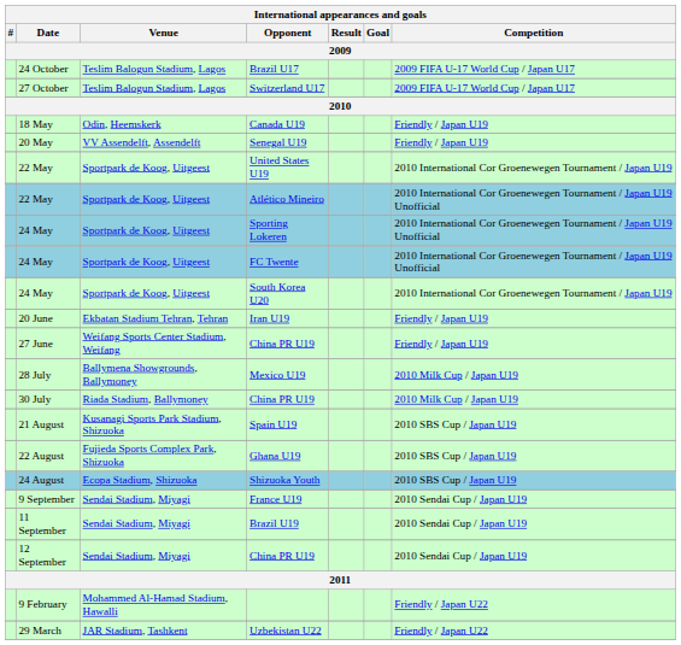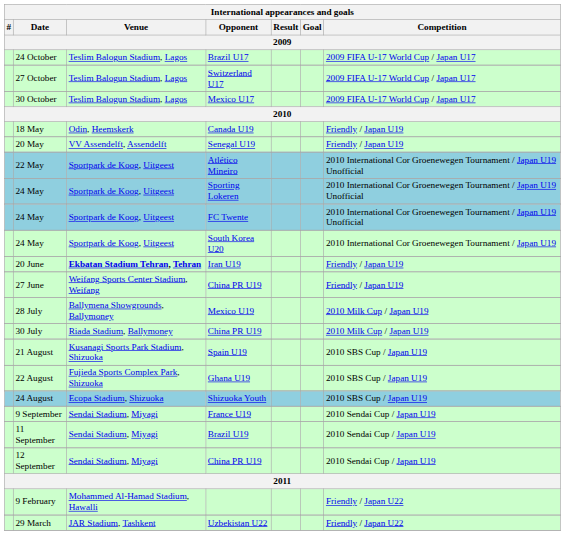 <table class="wikitable collapsible collapsed" style="font-size:90%">
 <tr>
 <th colspan="7"><strong>International appearances and goals</strong></th>
 </tr>
 <tr>
 <th>#</th>
 <th>Date</th>
 <th>Venue</th>
 <th>Opponent</th>
 <th>Result</th>
 <th>Goal</th>
 <th>Competition</th>
 </tr>
 <tr>
 <th colspan="7"><strong>2009</strong></th>
 </tr>
 <tr style="background:#cfc;">
 <td></td>
 <td>24 October</td>
 <td><a href='#'>Teslim Balogun Stadium</a>, <a href='#'>Lagos</a></td>
 <td> <a href='#'>Brazil U17</a></td>
 <td></td>
 <td></td>
 <td><a href='#'>2009 FIFA U-17 World Cup</a> / <a href='#'>Japan U17</a></td>
 </tr>
 <tr>
 </tr>
 <tr style="background:#cfc;">
 <td></td>
 <td>27 October</td>
 <td><a href='#'>Teslim Balogun Stadium</a>, <a href='#'>Lagos</a></td>
 <td> <a href='#'>Switzerland U17</a></td>
 <td></td>
 <td></td>
 <td><a href='#'>2009 FIFA U-17 World Cup</a> / <a href='#'>Japan U17</a></td>
 </tr>
 <tr>
 </tr>
+<tr style="background:#cfc;">
+<td></td>
+<td>30 October</td>
+<td><a href='#'>Teslim Balogun Stadium</a>, <a href='#'>Lagos</a></td>
+<td> <a href='#'>Mexico U17</a></td>
+<td></td>
+<td></td>
+<td><a href='#'>2009 FIFA U-17 World Cup</a> / <a href='#'>Japan U17</a></td>
+</tr>
 <tr>
 <th colspan="7"><strong>2010</strong></th>
 </tr>
 <tr style="background:#cfc;">
 <td></td>
 <td>18 May</td>
 <td><a href='#'>Odin</a>, <a href='#'>Heemskerk</a></td>
 <td> <a href='#'>Canada U19</a></td>
 <td></td>
 <td></td>
 <td><a href='#'>Friendly</a> / <a href='#'>Japan U19</a></td>
 </tr>
 <tr>
 </tr>
 <tr style="background:#cfc;">
 <td></td>
 <td>20 May</td>
 <td><a href='#'>VV Assendelft</a>, <a href='#'>Assendelft</a></td>
 <td> <a href='#'>Senegal U19</a></td>
 <td></td>
 <td></td>
 <td><a href='#'>Friendly</a> / <a href='#'>Japan U19</a></td>
 </tr>
 <tr>
-</tr>
-<tr style="background:#cfc;">
-<td></td>
-<td>22 May</td>
-<td><a href='#'>Sportpark de Koog</a>, <a href='#'>Uitgeest</a></td>
-<td> <a href='#'>United States U19</a></td>
-<td></td>
-<td></td>
-<td>2010 International Cor Groenewegen Tournament / <a href='#'>Japan U19</a></td>
 </tr>
 <tr>
 </tr>
 <tr style="background:#8fcfdf;">
 <td></td>
 <td>22 May</td>
 <td><a href='#'>Sportpark de Koog</a>, <a href='#'>Uitgeest</a></td>
 <td> <a href='#'>Atlético Mineiro</a></td>
 <td></td>
 <td></td>
 <td>2010 International Cor Groenewegen Tournament / <a href='#'>Japan U19</a> Unofficial</td>
 </tr>
 <tr>
 </tr>
 <tr style="background:#8fcfdf;">
 <td></td>
 <td>24 May</td>
 <td><a href='#'>Sportpark de Koog</a>, <a href='#'>Uitgeest</a></td>
 <td> <a href='#'>Sporting Lokeren</a></td>
 <td></td>
 <td></td>
 <td>2010 International Cor Groenewegen Tournament / <a href='#'>Japan U19</a> Unofficial</td>
 </tr>
 <tr>
 </tr>
 <tr style="background:#8fcfdf;">
 <td></td>
 <td>24 May</td>
 <td><a href='#'>Sportpark de Koog</a>, <a href='#'>Uitgeest</a></td>
 <td> <a href='#'>FC Twente</a></td>
 <td></td>
 <td></td>
 <td>2010 International Cor Groenewegen Tournament / <a href='#'>Japan U19</a> Unofficial</td>
 </tr>
 <tr>
 </tr>
 <tr style="background:#cfc;">
 <td></td>
 <td>24 May</td>
 <td><a href='#'>Sportpark de Koog</a>, <a href='#'>Uitgeest</a></td>
 <td> <a href='#'>South Korea U20</a></td>
 <td></td>
 <td></td>
 <td>2010 International Cor Groenewegen Tournament / <a href='#'>Japan U19</a></td>
 </tr>
 <tr>
 </tr>
 <tr style="background:#cfc;">
 <td></td>
 <td>20 June</td>
-<td><a href='#'>Ekbatan Stadium Tehran</a>, <a href='#'>Tehran</a></td>
+<td><strong><a href='#'>Ekbatan Stadium Tehran</a>, <a href='#'>Tehran</a></strong></td>
 <td> <a href='#'>Iran U19</a></td>
 <td></td>
 <td></td>
 <td><a href='#'>Friendly</a> / <a href='#'>Japan U19</a></td>
 </tr>
 <tr>
 </tr>
 <tr style="background:#cfc;">
 <td></td>
 <td>27 June</td>
 <td><a href='#'>Weifang Sports Center Stadium</a>, <a href='#'>Weifang</a></td>
 <td> <a href='#'>China PR U19</a></td>
 <td></td>
 <td></td>
 <td><a href='#'>Friendly</a> / <a href='#'>Japan U19</a></td>
 </tr>
 <tr>
 </tr>
 <tr style="background:#cfc;">
 <td></td>
 <td>28 July</td>
 <td><a href='#'>Ballymena Showgrounds</a>, <a href='#'>Ballymoney</a></td>
 <td> <a href='#'>Mexico U19</a></td>
 <td></td>
 <td></td>
 <td><a href='#'>2010 Milk Cup</a> / <a href='#'>Japan U19</a></td>
 </tr>
 <tr>
 </tr>
 <tr style="background:#cfc;">
 <td></td>
 <td>30 July</td>
 <td><a href='#'>Riada Stadium</a>, <a href='#'>Ballymoney</a></td>
 <td> <a href='#'>China PR U19</a></td>
 <td></td>
 <td></td>
 <td><a href='#'>2010 Milk Cup</a> / <a href='#'>Japan U19</a></td>
 </tr>
 <tr>
 </tr>
 <tr style="background:#cfc;">
 <td></td>
 <td>21 August</td>
 <td><a href='#'>Kusanagi Sports Park Stadium</a>, <a href='#'>Shizuoka</a></td>
 <td> <a href='#'>Spain U19</a></td>
 <td></td>
 <td></td>
 <td>2010 SBS Cup / <a href='#'>Japan U19</a></td>
 </tr>
 <tr>
 </tr>
 <tr style="background:#cfc;">
 <td></td>
 <td>22 August</td>
 <td><a href='#'>Fujieda Sports Complex Park</a>, <a href='#'>Shizuoka</a></td>
 <td> <a href='#'>Ghana U19</a></td>
 <td></td>
 <td></td>
 <td>2010 SBS Cup / <a href='#'>Japan U19</a></td>
 </tr>
 <tr>
 </tr>
 <tr style="background:#8fcfdf;">
 <td></td>
 <td>24 August</td>
 <td><a href='#'>Ecopa Stadium</a>, <a href='#'>Shizuoka</a></td>
 <td> <a href='#'>Shizuoka Youth</a></td>
 <td></td>
 <td></td>
 <td>2010 SBS Cup / <a href='#'>Japan U19</a></td>
 </tr>
 <tr>
 </tr>
 <tr style="background:#cfc;">
 <td></td>
 <td>9 September</td>
 <td><a href='#'>Sendai Stadium</a>, <a href='#'>Miyagi</a></td>
 <td> <a href='#'>France U19</a></td>
 <td></td>
 <td></td>
 <td>2010 Sendai Cup / <a href='#'>Japan U19</a></td>
 </tr>
 <tr>
 </tr>
 <tr style="background:#cfc;">
 <td></td>
 <td>11 September</td>
 <td><a href='#'>Sendai Stadium</a>, <a href='#'>Miyagi</a></td>
 <td> <a href='#'>Brazil U19</a></td>
 <td></td>
 <td></td>
 <td>2010 Sendai Cup / <a href='#'>Japan U19</a></td>
 </tr>
 <tr>
 </tr>
 <tr style="background:#cfc;">
 <td></td>
 <td>12 September</td>
 <td><a href='#'>Sendai Stadium</a>, <a href='#'>Miyagi</a></td>
 <td> <a href='#'>China PR U19</a></td>
 <td></td>
 <td></td>
 <td>2010 Sendai Cup / <a href='#'>Japan U19</a></td>
 </tr>
 <tr>
 <th colspan="7"><strong>2011</strong></th>
 </tr>
 <tr style="background:#cfc;">
 <td></td>
 <td>9 February</td>
 <td><a href='#'>Mohammed Al-Hamad Stadium</a>, <a href='#'>Hawalli</a></td>
 <td></td>
 <td></td>
 <td></td>
 <td><a href='#'>Friendly</a> / <a href='#'>Japan U22</a></td>
 </tr>
 <tr>
 </tr>
 <tr style="background:#cfc;">
 <td></td>
 <td>29 March</td>
 <td><a href='#'>JAR Stadium</a>, <a href='#'>Tashkent</a></td>
 <td> <a href='#'>Uzbekistan U22</a></td>
 <td></td>
 <td></td>
 <td><a href='#'>Friendly</a> / <a href='#'>Japan U22</a></td>
 </tr>
 <tr>
 </tr>
 </table>
